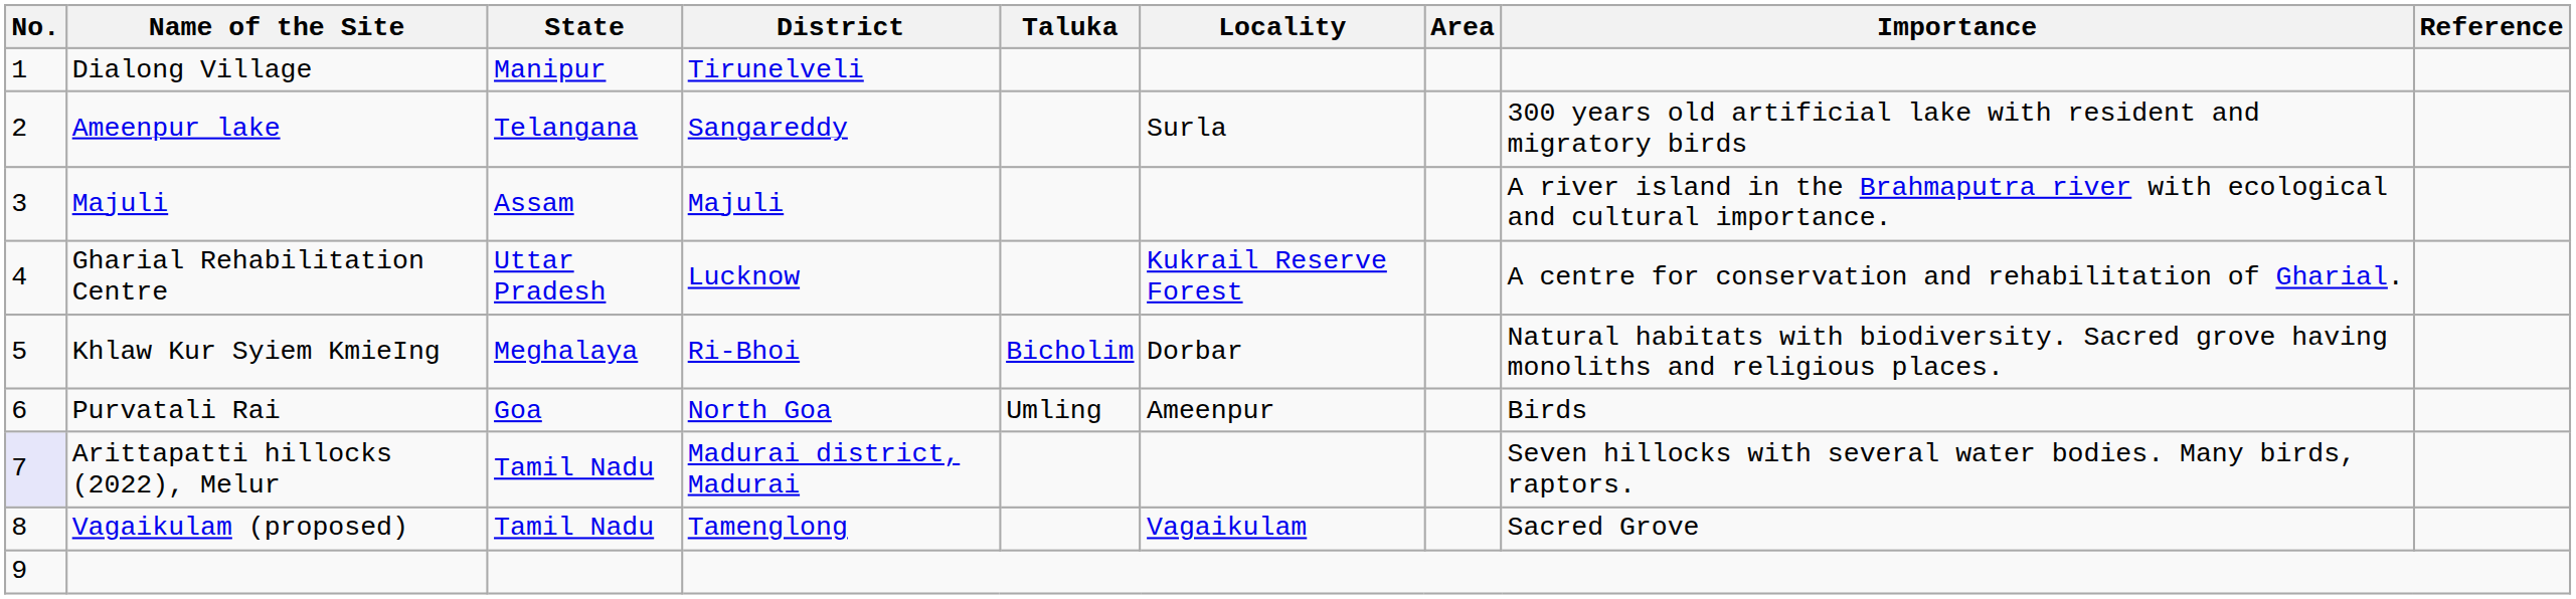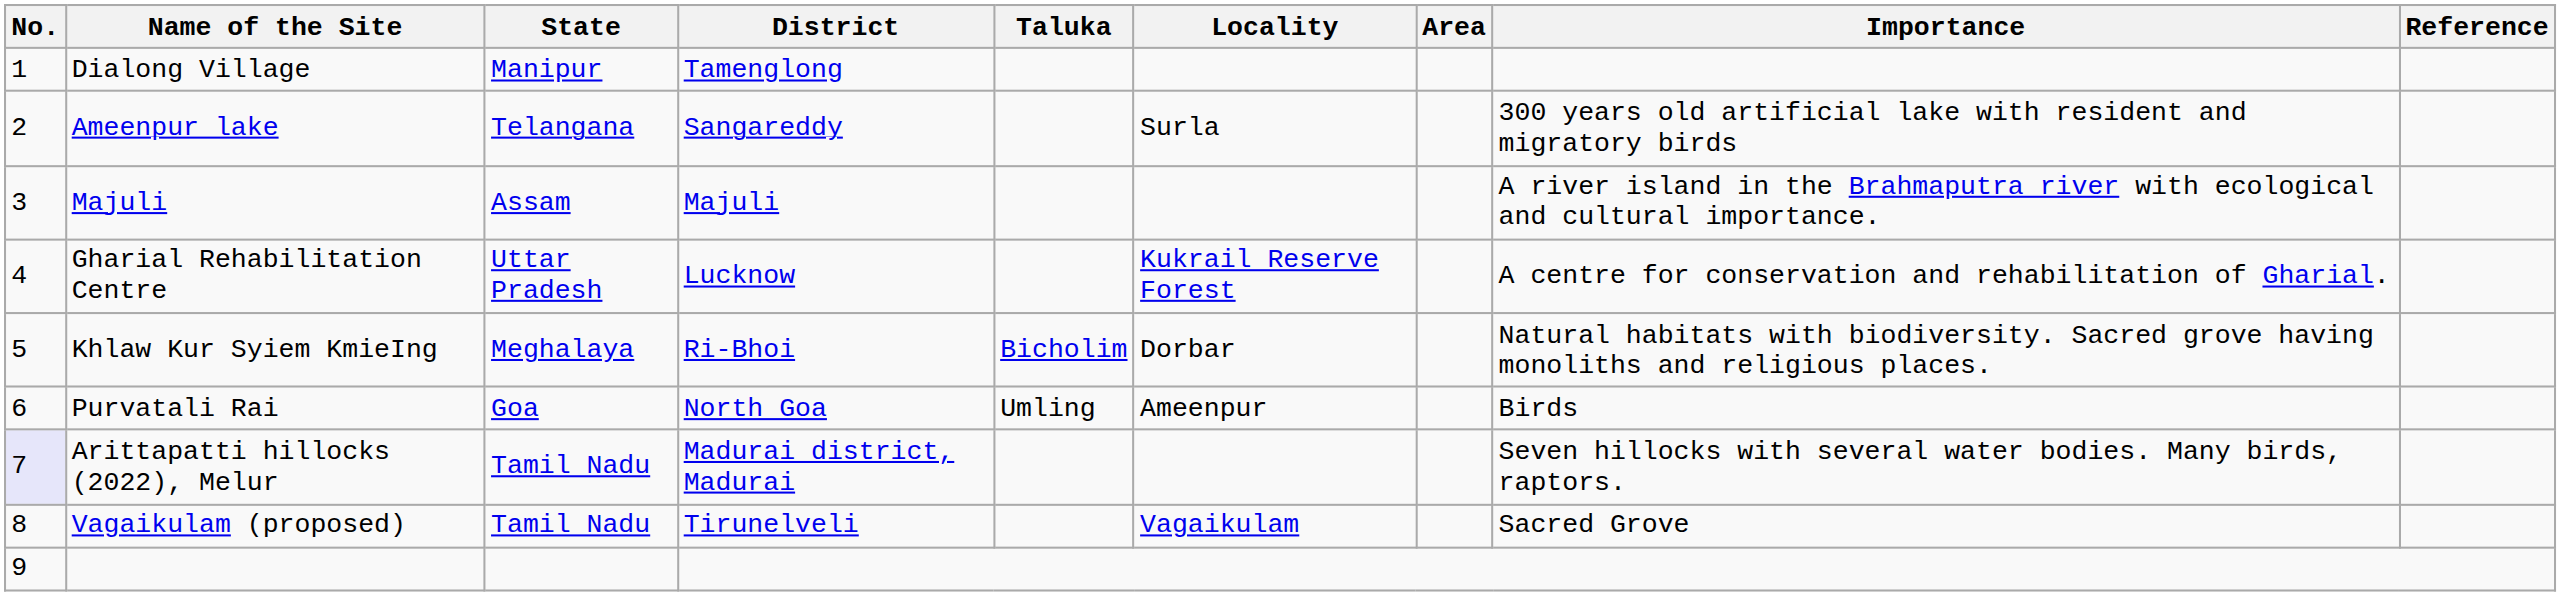 <table class="wikitable sortable">
 <tr>
 <th>No.</th>
 <th>Name of the Site</th>
 <th>State</th>
 <th>District</th>
 <th>Taluka</th>
 <th>Locality</th>
 <th>Area</th>
 <th>Importance</th>
 <th>Reference</th>
 </tr>
 <tr>
 <td>1</td>
 <td>Dialong Village</td>
 <td><a href='#'>Manipur</a></td>
-<td><a href='#'>Tirunelveli</a></td>
+<td><a href='#'>Tamenglong</a></td>
 <td></td>
 <td></td>
 <td></td>
 <td></td>
 <td></td>
 </tr>
 <tr>
 <td>2</td>
 <td><a href='#'>Ameenpur lake</a></td>
 <td><a href='#'>Telangana</a></td>
 <td><a href='#'>Sangareddy</a></td>
 <td></td>
 <td>Surla</td>
 <td></td>
 <td>300 years old artificial lake with resident and migratory birds</td>
 <td></td>
 </tr>
 <tr>
 <td>3</td>
 <td><a href='#'>Majuli</a></td>
 <td><a href='#'>Assam</a></td>
 <td><a href='#'>Majuli</a></td>
 <td></td>
 <td></td>
 <td></td>
 <td>A river island in the <a href='#'>Brahmaputra river</a> with  ecological and cultural importance.</td>
 <td></td>
 </tr>
 <tr>
 <td>4</td>
 <td>Gharial Rehabilitation Centre</td>
 <td><a href='#'>Uttar Pradesh</a></td>
 <td><a href='#'>Lucknow</a></td>
 <td></td>
 <td><a href='#'>Kukrail Reserve Forest</a></td>
 <td></td>
 <td>A centre for conservation and rehabilitation of <a href='#'>Gharial</a>.</td>
 <td></td>
 </tr>
 <tr>
 <td>5</td>
 <td>Khlaw Kur Syiem KmieIng</td>
 <td><a href='#'>Meghalaya</a></td>
 <td><a href='#'>Ri-Bhoi</a></td>
 <td><a href='#'>Bicholim</a></td>
 <td>Dorbar</td>
 <td></td>
 <td>Natural habitats with biodiversity. Sacred grove  having monoliths and religious places.</td>
 <td></td>
 </tr>
 <tr>
 <td>6</td>
 <td>Purvatali Rai</td>
 <td><a href='#'>Goa</a></td>
 <td><a href='#'>North Goa</a></td>
 <td>Umling</td>
 <td>Ameenpur</td>
 <td></td>
 <td>Birds</td>
 <td></td>
 </tr>
 <tr>
 <td style="background: lavender;">7</td>
 <td>Arittapatti hillocks (2022), Melur</td>
 <td><a href='#'>Tamil Nadu</a></td>
 <td><a href='#'>Madurai district, Madurai</a></td>
 <td></td>
 <td></td>
 <td></td>
 <td>Seven hillocks with several water bodies. Many birds, raptors.</td>
 <td></td>
 </tr>
 <tr>
 <td>8</td>
 <td><a href='#'>Vagaikulam</a> (proposed)</td>
 <td><a href='#'>Tamil Nadu</a></td>
-<td><a href='#'>Tamenglong</a></td>
+<td><a href='#'>Tirunelveli</a></td>
 <td></td>
 <td><a href='#'>Vagaikulam</a></td>
 <td></td>
 <td>Sacred Grove</td>
 <td></td>
 </tr>
 <tr>
 <td>9</td>
 <td></td>
 <td></td>
 </tr>
 </table>
